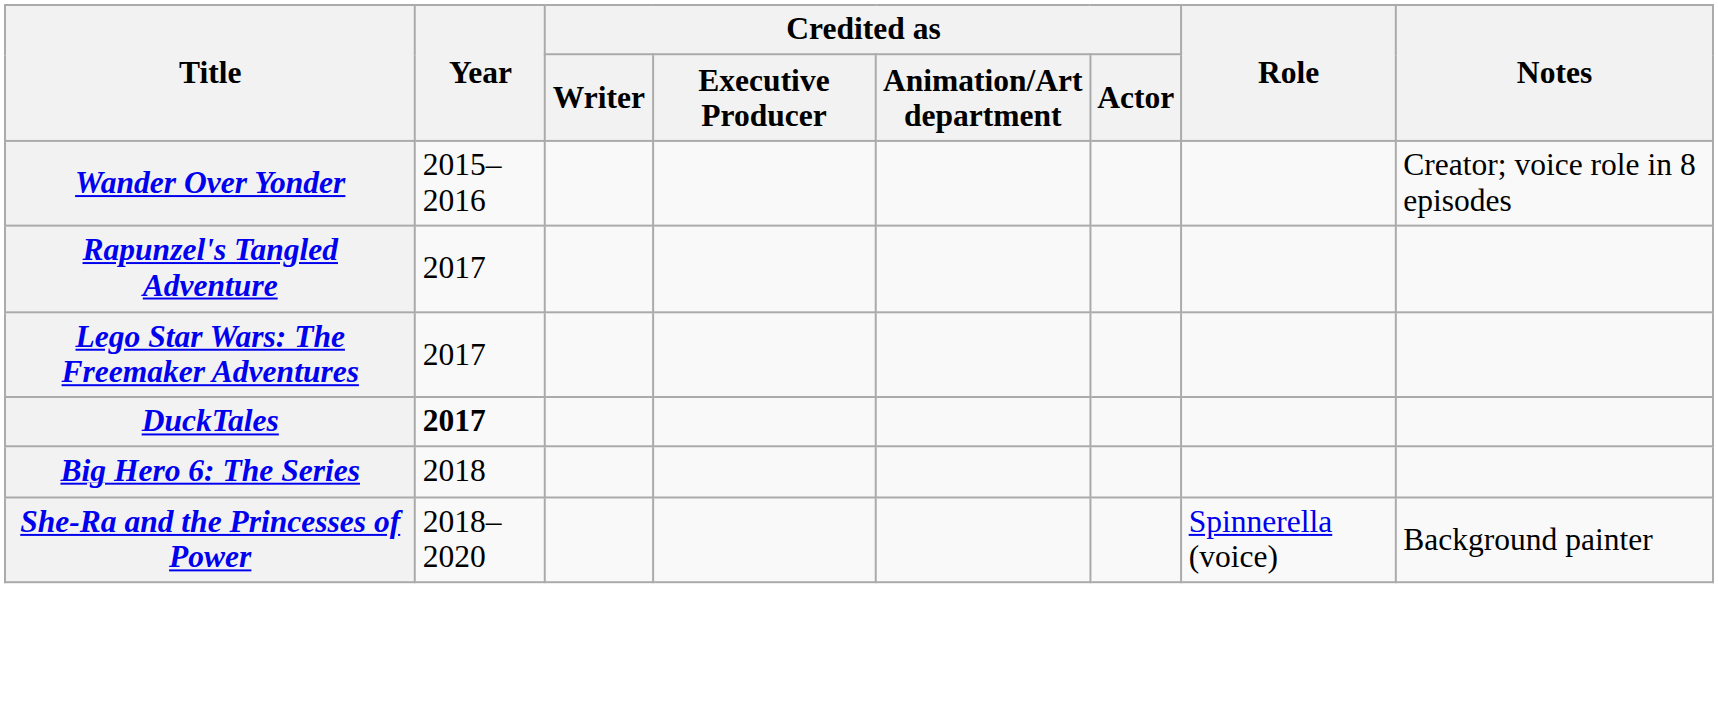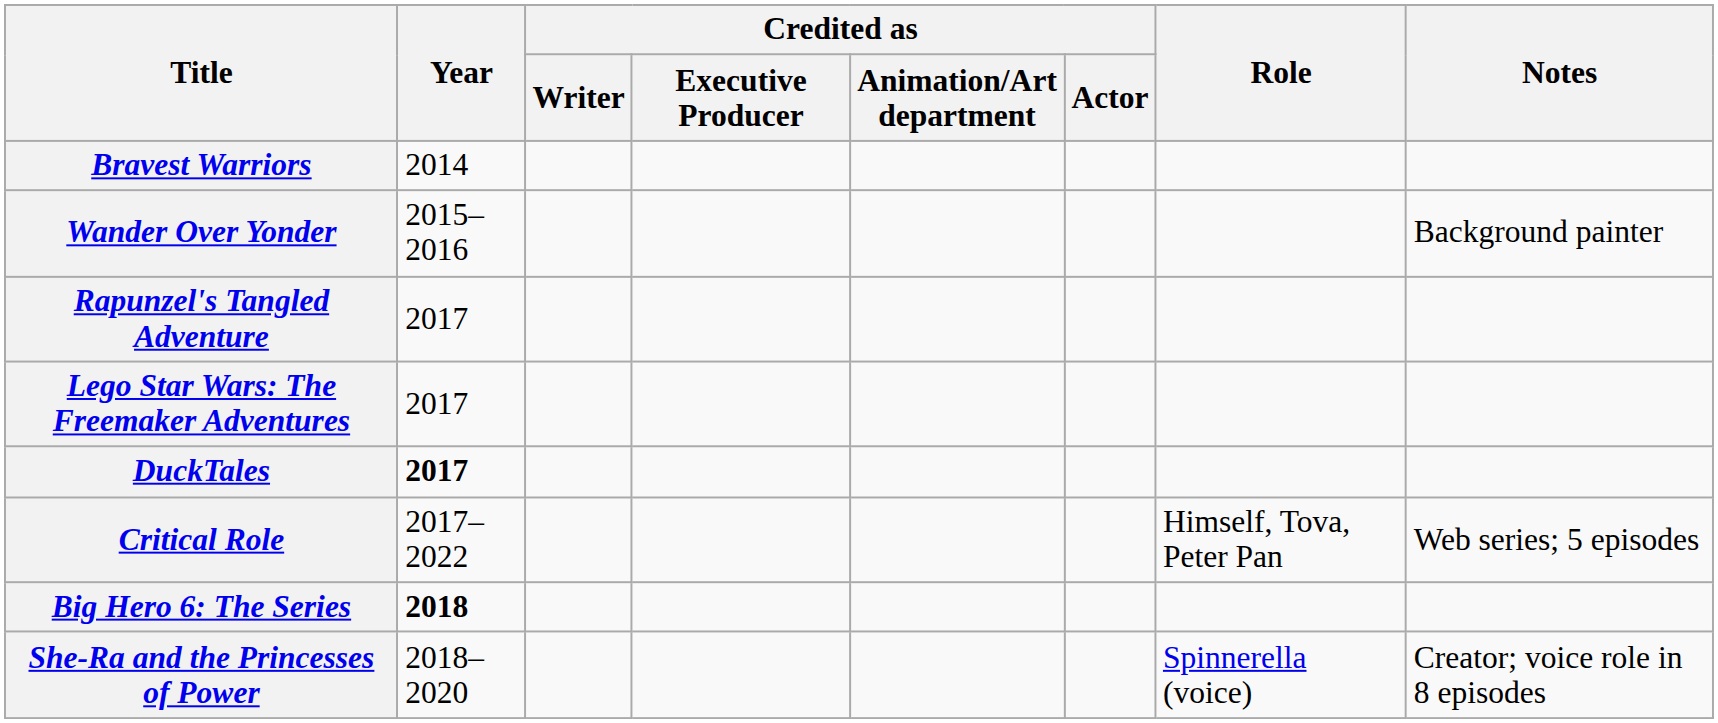 <table class="wikitable plainrowheaders sortable">
 <tr>
 <th rowspan="2">Title</th>
 <th rowspan="2">Year</th>
 <th colspan="4">Credited as</th>
 <th rowspan="2">Role</th>
 <th rowspan="2">Notes</th>
 </tr>
 <tr>
 <th>Writer</th>
 <th>Executive Producer</th>
 <th>Animation/Art<br>department</th>
 <th>Actor</th>
 </tr>
 <tr>
+<th scope="row"><em><a href='#'>Bravest Warriors</a></em></th>
+<td>2014</td>
+<td></td>
+<td></td>
+<td></td>
+<td></td>
+<td></td>
+<td></td>
+</tr>
+<tr>
 <th scope="row"><em><a href='#'>Wander Over Yonder</a></em></th>
 <td>2015–2016</td>
 <td></td>
 <td></td>
 <td></td>
 <td></td>
 <td></td>
-<td>Creator; voice role in 8 episodes</td>
+<td>Background painter</td>
 </tr>
 <tr>
 <th scope="row"><em><a href='#'>Rapunzel's Tangled Adventure</a></em></th>
 <td>2017</td>
 <td></td>
 <td></td>
 <td></td>
 <td></td>
 <td></td>
 <td></td>
 </tr>
 <tr>
 <th scope="row"><em><a href='#'>Lego Star Wars: The Freemaker Adventures</a></em></th>
 <td>2017</td>
 <td></td>
 <td></td>
 <td></td>
 <td></td>
 <td></td>
 <td></td>
 </tr>
 <tr>
 <th scope="row"><em><a href='#'>DuckTales</a></em></th>
 <td><strong>2017</strong></td>
 <td></td>
 <td></td>
 <td></td>
 <td></td>
 <td></td>
 <td></td>
 </tr>
 <tr>
+<th scope="row"><em><a href='#'>Critical Role</a></em></th>
+<td>2017–2022</td>
+<td></td>
+<td></td>
+<td></td>
+<td></td>
+<td>Himself, Tova, Peter Pan</td>
+<td>Web series; 5 episodes</td>
+</tr>
+<tr>
 <th scope="row"><em><a href='#'>Big Hero 6: The Series</a></em></th>
-<td>2018</td>
+<td><strong>2018</strong></td>
 <td></td>
 <td></td>
 <td></td>
 <td></td>
 <td></td>
 <td></td>
 </tr>
 <tr>
 <th scope="row"><em><a href='#'>She-Ra and the Princesses of Power</a></em></th>
 <td>2018–2020</td>
 <td></td>
 <td></td>
 <td></td>
 <td></td>
 <td><a href='#'>Spinnerella</a> (voice)</td>
-<td>Background painter</td>
+<td>Creator; voice role in 8 episodes</td>
 </tr>
 </table>
